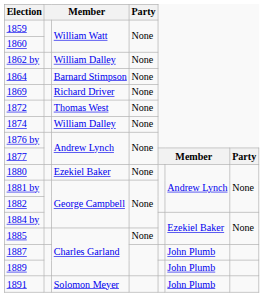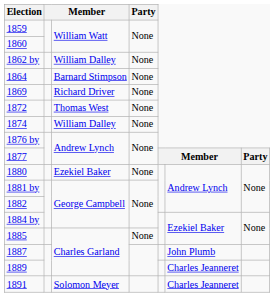 <table class="wikitable" style='border-style: none none none solid;'>
 <tr>
 <th>Election</th>
 <th colspan="2">Member</th>
 <th>Party</th>
 </tr>
 <tr style="background: #f9f9f9">
 <td><a href='#'>1859</a></td>
 <td rowspan="2" > </td>
 <td rowspan="2"><a href='#'>William Watt</a></td>
 <td rowspan="2">None</td>
 </tr>
 <tr style="background: #f9f9f9">
 <td><a href='#'>1860</a></td>
 </tr>
 <tr style="background: #f9f9f9">
 <td><a href='#'>1862 by</a></td>
 <td> </td>
 <td><a href='#'>William Dalley</a></td>
 <td>None</td>
 </tr>
 <tr style="background: #f9f9f9">
 <td><a href='#'>1864</a></td>
 <td> </td>
 <td><a href='#'>Barnard Stimpson</a></td>
 <td>None</td>
 </tr>
 <tr style="background: #f9f9f9">
 <td><a href='#'>1869</a></td>
 <td> </td>
 <td><a href='#'>Richard Driver</a></td>
 <td>None</td>
 </tr>
 <tr style="background: #f9f9f9">
 <td><a href='#'>1872</a></td>
 <td> </td>
 <td><a href='#'>Thomas West</a></td>
 <td>None</td>
 </tr>
 <tr style="background: #f9f9f9">
 <td><a href='#'>1874</a></td>
 <td> </td>
 <td><a href='#'>William Dalley</a></td>
 <td>None</td>
 </tr>
 <tr style="background: #f9f9f9">
 <td><a href='#'>1876 by</a></td>
 <td rowspan="2" > </td>
 <td rowspan="2"><a href='#'>Andrew Lynch</a></td>
 <td rowspan="2">None</td>
 </tr>
 <tr style="background: #f9f9f9">
 <td><a href='#'>1877</a></td>
 <th colspan="2">Member</th>
 <th>Party</th>
 </tr>
 <tr style="background: #f9f9f9">
 <td><a href='#'>1880</a></td>
 <td> </td>
 <td><a href='#'>Ezekiel Baker</a></td>
 <td>None</td>
 <td rowspan="3" > </td>
 <td rowspan="3"><a href='#'>Andrew Lynch</a></td>
 <td rowspan="3">None</td>
 </tr>
 <tr style="background: #f9f9f9">
 <td><a href='#'>1881 by</a></td>
 <td rowspan="3" > </td>
 <td rowspan="3"><a href='#'>George Campbell</a></td>
 <td rowspan="3">None</td>
 </tr>
 <tr style="background: #f9f9f9">
 <td><a href='#'>1882</a></td>
 </tr>
 <tr style="background: #f9f9f9">
 <td><a href='#'>1884 by</a></td>
 <td rowspan="2" > </td>
 <td rowspan="2"><a href='#'>Ezekiel Baker</a></td>
 <td rowspan="2">None</td>
 </tr>
 <tr style="background: #f9f9f9">
 <td><a href='#'>1885</a></td>
 <td> </td>
 <td rowspan="3"><a href='#'>Charles Garland</a></td>
 <td>None</td>
 </tr>
 <tr style="background: #f9f9f9">
 <td><a href='#'>1887</a></td>
 <td rowspan="2" > </td>
 <td rowspan="2"></td>
 <td> </td>
 <td><a href='#'>John Plumb</a></td>
 <td></td>
 </tr>
 <tr style="background: #f9f9f9">
 <td><a href='#'>1889</a></td>
 <td> </td>
-<td><a href='#'>John Plumb</a></td>
+<td><a href='#'>Charles Jeanneret</a></td>
 <td></td>
 </tr>
 <tr style="background: #f9f9f9">
 <td><a href='#'>1891</a></td>
 <td> </td>
 <td><a href='#'>Solomon Meyer</a></td>
 <td></td>
 <td> </td>
-<td><a href='#'>John Plumb</a></td>
+<td><a href='#'>Charles Jeanneret</a></td>
 <td></td>
 </tr>
 </table>
